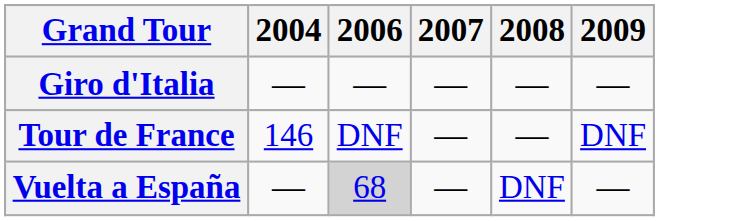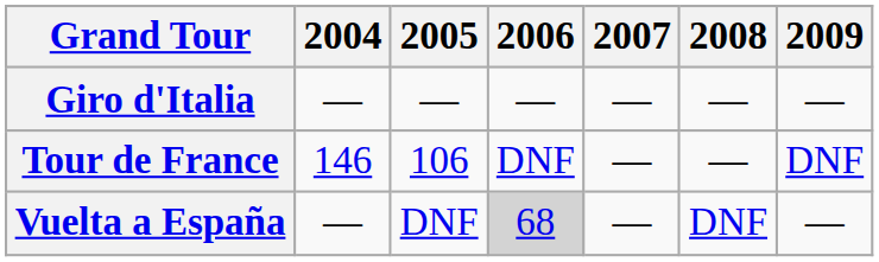 <table class="wikitable plainrowheaders">
 <tr>
 <th scope="col"><a href='#'>Grand Tour</a></th>
 <th scope="col">2004</th>
+<th scope="col">2005</th>
 <th scope="col">2006</th>
 <th scope="col">2007</th>
 <th scope="col">2008</th>
 <th scope="col">2009</th>
 </tr>
 <tr style="text-align:center;">
 <th scope="row"> <a href='#'>Giro d'Italia</a></th>
 <td>—</td>
 <td>—</td>
 <td>—</td>
 <td>—</td>
 <td>—</td>
+<td>—</td>
 </tr>
 <tr style="text-align:center;">
 <th scope="row"> <a href='#'>Tour de France</a></th>
 <td><a href='#'>146</a></td>
+<td><a href='#'>106</a></td>
 <td><a href='#'>DNF</a></td>
 <td>—</td>
 <td>—</td>
 <td><a href='#'>DNF</a></td>
 </tr>
 <tr style="text-align:center;">
 <th scope="row"> <a href='#'>Vuelta a España</a></th>
 <td>—</td>
+<td><a href='#'>DNF</a></td>
 <td style="background: lightgrey;"><a href='#'>68</a></td>
 <td>—</td>
 <td><a href='#'>DNF</a></td>
 <td>—</td>
 </tr>
 </table>
